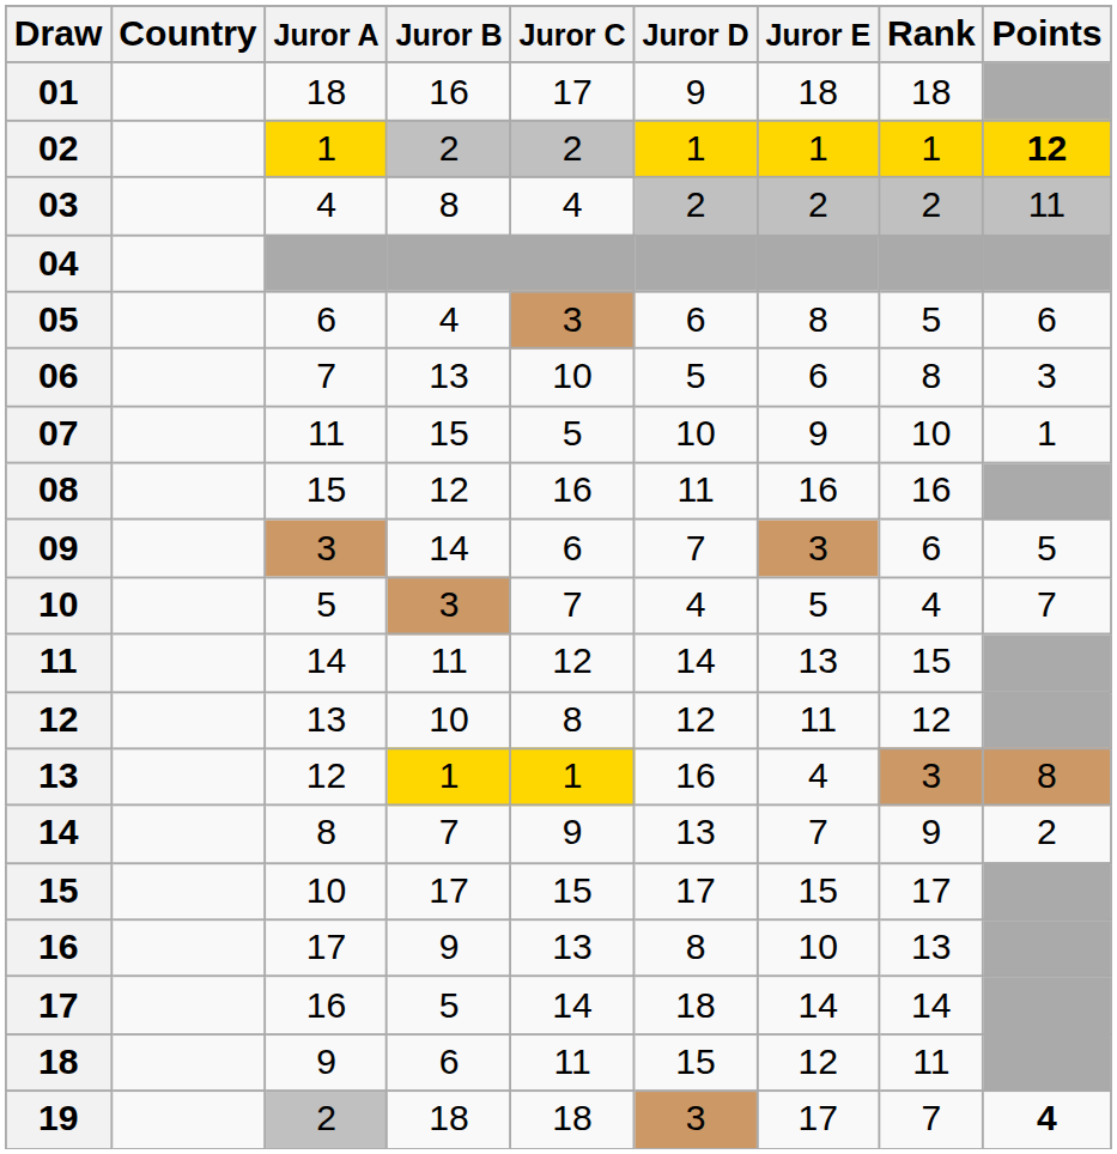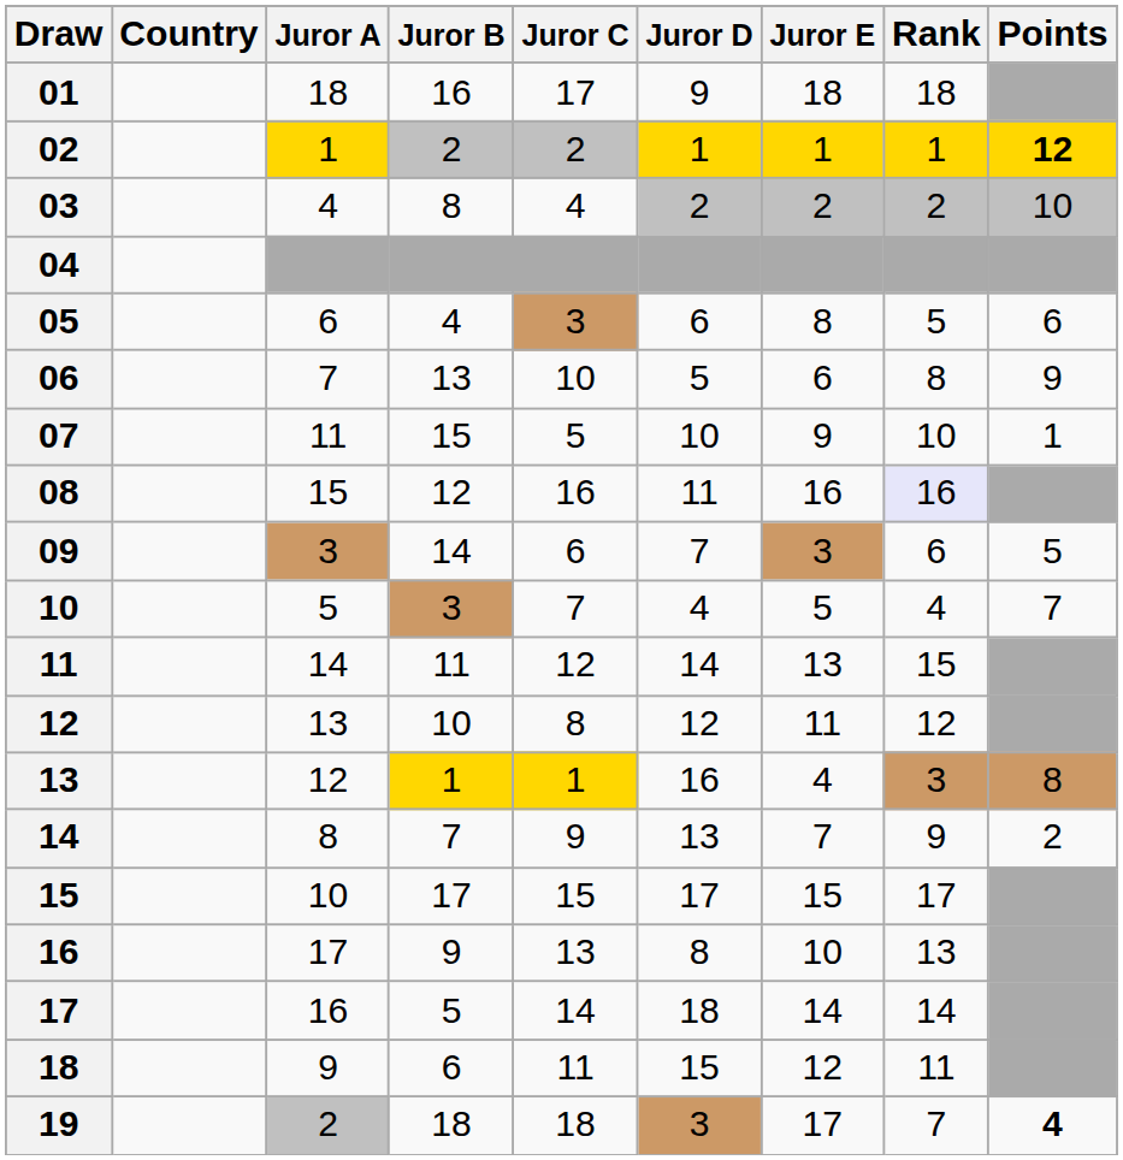 <table class="sortable wikitable collapsible plainrowheaders" style="text-align:center;">
 <tr>
 </tr>
 <tr>
 <th scope="col">Draw</th>
 <th scope="col">Country</th>
 <th scope="col"><small>Juror A</small></th>
 <th scope="col"><small>Juror B</small></th>
 <th scope="col"><small>Juror C</small></th>
 <th scope="col"><small>Juror D</small></th>
 <th scope="col"><small>Juror E</small></th>
 <th scope="col">Rank</th>
 <th scope="col">Points</th>
 </tr>
 <tr>
 <th scope="row" style="text-align:center;">01</th>
 <td style="text-align:left;"></td>
 <td>18</td>
 <td>16</td>
 <td>17</td>
 <td>9</td>
 <td>18</td>
 <td>18</td>
 <td style="background:#AAAAAA;"></td>
 </tr>
 <tr>
 <th scope="row" style="text-align:center;">02</th>
 <td style="text-align:left;"></td>
 <td style="background:gold;">1</td>
 <td style="background:silver;">2</td>
 <td style="background:silver;">2</td>
 <td style="background:gold;">1</td>
 <td style="background:gold;">1</td>
 <td style="background:gold;">1</td>
 <td style="background:gold;"><strong>12</strong></td>
 </tr>
 <tr>
 <th scope="row" style="text-align:center;">03</th>
 <td style="text-align:left;"></td>
 <td>4</td>
 <td>8</td>
 <td>4</td>
 <td style="background:silver;">2</td>
 <td style="background:silver;">2</td>
 <td style="background:silver;">2</td>
-<td style="background:silver;">11</td>
+<td style="background:silver;">10</td>
 </tr>
 <tr class="sortbottom">
 <th scope="row" style="text-align:center;">04</th>
 <td style="text-align:left;"></td>
 <td style="background:#AAAAAA;"></td>
 <td style="background:#AAAAAA;"></td>
 <td style="background:#AAAAAA;"></td>
 <td style="background:#AAAAAA;"></td>
 <td style="background:#AAAAAA;"></td>
 <td style="background:#AAAAAA;"></td>
 <td style="background:#AAAAAA;"></td>
 </tr>
 <tr>
 <th scope="row" style="text-align:center;">05</th>
 <td style="text-align:left;"></td>
 <td>6</td>
 <td>4</td>
 <td style="background:#CC9966;">3</td>
 <td>6</td>
 <td>8</td>
 <td>5</td>
 <td>6</td>
 </tr>
 <tr>
 <th scope="row" style="text-align:center;">06</th>
 <td style="text-align:left;"></td>
 <td>7</td>
 <td>13</td>
 <td>10</td>
 <td>5</td>
 <td>6</td>
 <td>8</td>
-<td>3</td>
+<td>9</td>
 </tr>
 <tr>
 <th scope="row" style="text-align:center;">07</th>
 <td style="text-align:left;"></td>
 <td>11</td>
 <td>15</td>
 <td>5</td>
 <td>10</td>
 <td>9</td>
 <td>10</td>
 <td>1</td>
 </tr>
 <tr>
 <th scope="row" style="text-align:center;">08</th>
 <td style="text-align:left;"></td>
 <td>15</td>
 <td>12</td>
 <td>16</td>
 <td>11</td>
 <td>16</td>
-<td>16</td>
+<td style="background: lavender;">16</td>
 <td style="background:#AAAAAA;"></td>
 </tr>
 <tr>
 <th scope="row" style="text-align:center;">09</th>
 <td style="text-align:left;"></td>
 <td style="background:#CC9966;">3</td>
 <td>14</td>
 <td>6</td>
 <td>7</td>
 <td style="background:#CC9966;">3</td>
 <td>6</td>
 <td>5</td>
 </tr>
 <tr>
 <th scope="row" style="text-align:center;">10</th>
 <td style="text-align:left;"></td>
 <td>5</td>
 <td style="background:#CC9966;">3</td>
 <td>7</td>
 <td>4</td>
 <td>5</td>
 <td>4</td>
 <td>7</td>
 </tr>
 <tr>
 <th scope="row" style="text-align:center;">11</th>
 <td style="text-align:left;"></td>
 <td>14</td>
 <td>11</td>
 <td>12</td>
 <td>14</td>
 <td>13</td>
 <td>15</td>
 <td style="background:#AAAAAA;"></td>
 </tr>
 <tr>
 <th scope="row" style="text-align:center;">12</th>
 <td style="text-align:left;"></td>
 <td>13</td>
 <td>10</td>
 <td>8</td>
 <td>12</td>
 <td>11</td>
 <td>12</td>
 <td style="background:#AAAAAA;"></td>
 </tr>
 <tr>
 <th scope="row" style="text-align:center;">13</th>
 <td style="text-align:left;"></td>
 <td>12</td>
 <td style="background:gold;">1</td>
 <td style="background:gold;">1</td>
 <td>16</td>
 <td>4</td>
 <td style="background:#CC9966;">3</td>
 <td style="background:#CC9966;">8</td>
 </tr>
 <tr>
 <th scope="row" style="text-align:center;">14</th>
 <td style="text-align:left;"></td>
 <td>8</td>
 <td>7</td>
 <td>9</td>
 <td>13</td>
 <td>7</td>
 <td>9</td>
 <td>2</td>
 </tr>
 <tr>
 <th scope="row" style="text-align:center;">15</th>
 <td style="text-align:left;"></td>
 <td>10</td>
 <td>17</td>
 <td>15</td>
 <td>17</td>
 <td>15</td>
 <td>17</td>
 <td style="background:#AAAAAA;"></td>
 </tr>
 <tr>
 <th scope="row" style="text-align:center;">16</th>
 <td style="text-align:left;"></td>
 <td>17</td>
 <td>9</td>
 <td>13</td>
 <td>8</td>
 <td>10</td>
 <td>13</td>
 <td style="background:#AAAAAA;"></td>
 </tr>
 <tr>
 <th scope="row" style="text-align:center;">17</th>
 <td style="text-align:left;"></td>
 <td>16</td>
 <td>5</td>
 <td>14</td>
 <td>18</td>
 <td>14</td>
 <td>14</td>
 <td style="background:#AAAAAA;"></td>
 </tr>
 <tr>
 <th scope="row" style="text-align:center;">18</th>
 <td style="text-align:left;"></td>
 <td>9</td>
 <td>6</td>
 <td>11</td>
 <td>15</td>
 <td>12</td>
 <td>11</td>
 <td style="background:#AAAAAA;"></td>
 </tr>
 <tr>
 <th scope="row" style="text-align:center;">19</th>
 <td style="text-align:left;"></td>
 <td style="background:silver;">2</td>
 <td>18</td>
 <td>18</td>
 <td style="background:#CC9966;">3</td>
 <td>17</td>
 <td>7</td>
 <td><strong>4</strong></td>
 </tr>
 </table>
